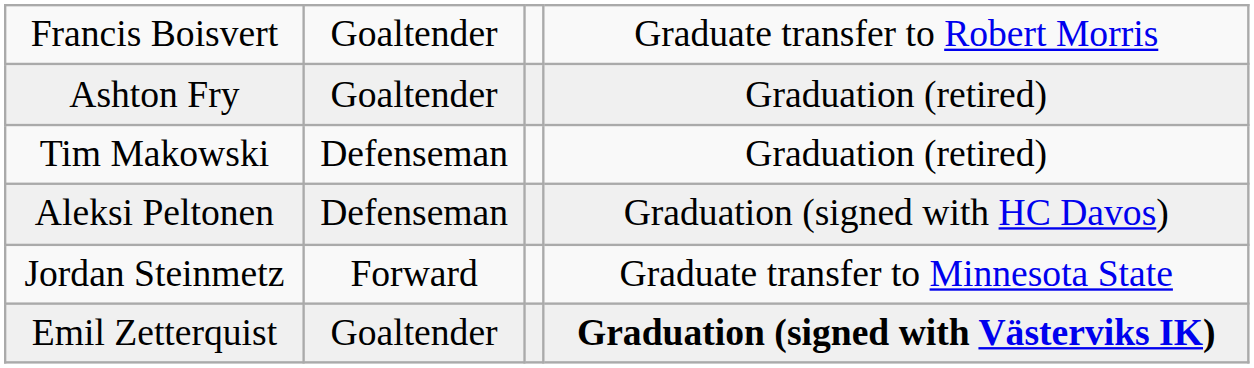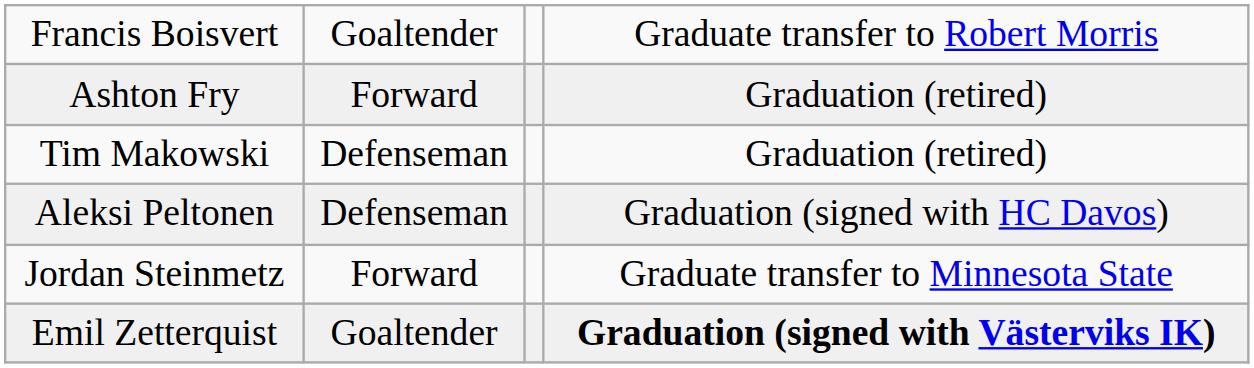 <table class="wikitable" width="60%">
 <tr align="center" bgcolor="">
 <td>Francis Boisvert</td>
 <td>Goaltender</td>
 <td></td>
 <td>Graduate transfer to <a href='#'>Robert Morris</a></td>
 </tr>
 <tr align="center" bgcolor="f0f0f0">
 <td>Ashton Fry</td>
-<td>Goaltender</td>
+<td>Forward</td>
 <td></td>
 <td>Graduation (retired)</td>
 </tr>
 <tr align="center" bgcolor="">
 <td>Tim Makowski</td>
 <td>Defenseman</td>
 <td></td>
 <td>Graduation (retired)</td>
 </tr>
 <tr align="center" bgcolor="f0f0f0">
 <td>Aleksi Peltonen</td>
 <td>Defenseman</td>
 <td></td>
 <td>Graduation (signed with <a href='#'>HC Davos</a>)</td>
 </tr>
 <tr align="center" bgcolor="">
 <td>Jordan Steinmetz</td>
 <td>Forward</td>
 <td></td>
 <td>Graduate transfer to <a href='#'>Minnesota State</a></td>
 </tr>
 <tr align="center" bgcolor="f0f0f0">
 <td>Emil Zetterquist</td>
 <td>Goaltender</td>
 <td></td>
 <td><strong>Graduation (signed with <a href='#'>Västerviks IK</a>)</strong></td>
 </tr>
 </table>
